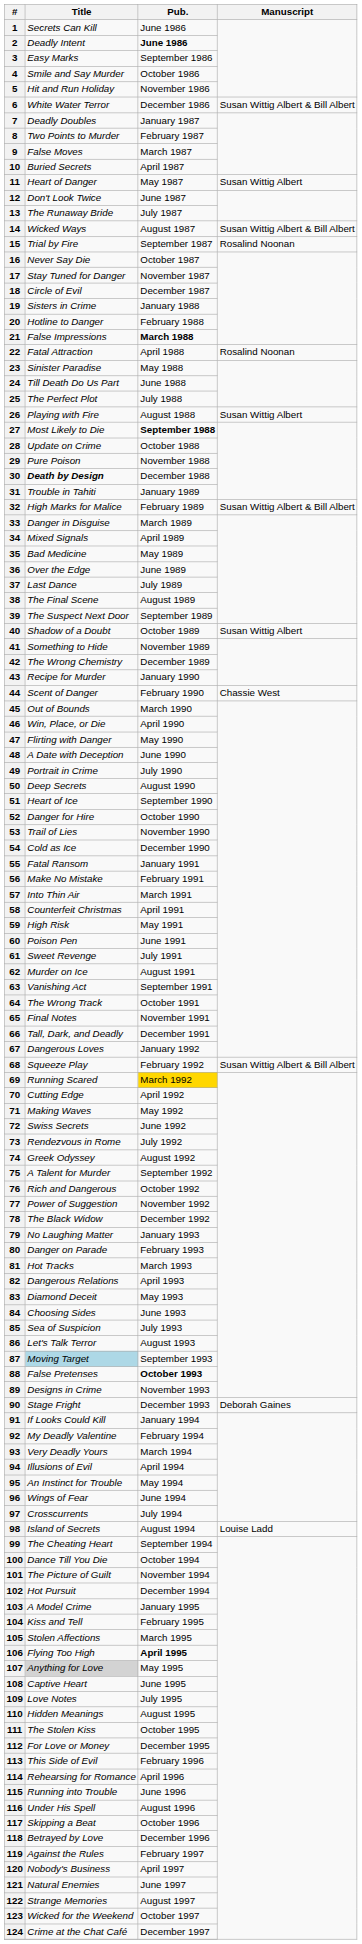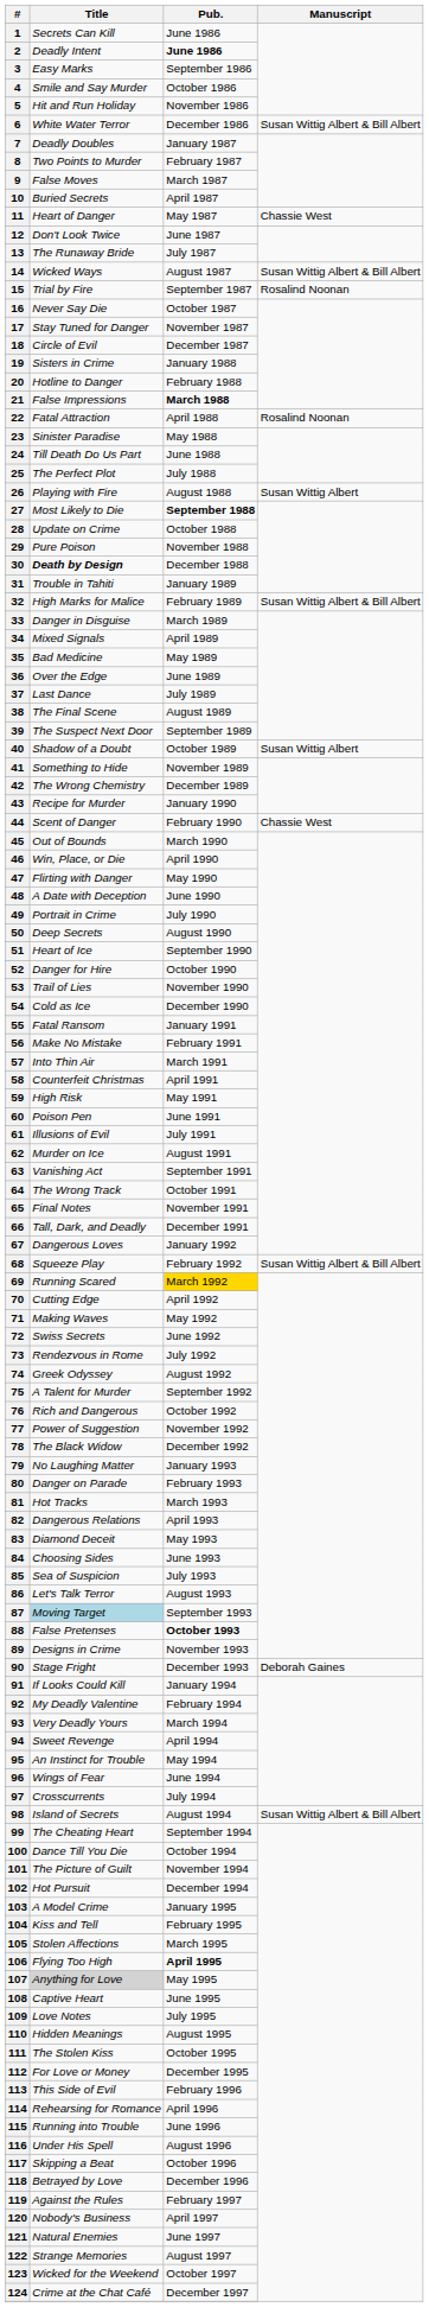 <table class="wikitable">
 <tr>
 <th>#</th>
 <th>Title</th>
 <th>Pub.</th>
 <th>Manuscript</th>
 </tr>
 <tr>
 <th>1</th>
 <td><em>Secrets Can Kill</em></td>
 <td>June 1986</td>
 </tr>
 <tr>
 <th>2</th>
 <td><em>Deadly Intent</em></td>
 <td><strong>June 1986</strong></td>
 </tr>
 <tr>
 <th>3</th>
 <td><em>Easy Marks</em></td>
 <td>September 1986</td>
 </tr>
 <tr>
 <th>4</th>
 <td><em>Smile and Say Murder</em></td>
 <td>October 1986</td>
 </tr>
 <tr>
 <th>5</th>
 <td><em>Hit and Run Holiday</em></td>
 <td>November 1986</td>
 </tr>
 <tr>
 <th>6</th>
 <td><em>White Water Terror</em></td>
 <td>December 1986</td>
 <td>Susan Wittig Albert & Bill Albert</td>
 </tr>
 <tr>
 <th>7</th>
 <td><em>Deadly Doubles</em></td>
 <td>January 1987</td>
 </tr>
 <tr>
 <th>8</th>
 <td><em>Two Points to Murder</em></td>
 <td>February 1987</td>
 </tr>
 <tr>
 <th>9</th>
 <td><em>False Moves</em></td>
 <td>March 1987</td>
 </tr>
 <tr>
 <th>10</th>
 <td><em>Buried Secrets</em></td>
 <td>April 1987</td>
 </tr>
 <tr>
 <th>11</th>
 <td><em>Heart of Danger</em></td>
 <td>May 1987</td>
-<td>Susan Wittig Albert</td>
+<td>Chassie West</td>
 </tr>
 <tr>
 <th>12</th>
 <td><em>Don't Look Twice</em></td>
 <td>June 1987</td>
 </tr>
 <tr>
 <th>13</th>
 <td><em>The Runaway Bride</em></td>
 <td>July 1987</td>
 </tr>
 <tr>
 <th>14</th>
 <td><em>Wicked Ways</em></td>
 <td>August 1987</td>
 <td>Susan Wittig Albert & Bill Albert</td>
 </tr>
 <tr>
 <th>15</th>
 <td><em>Trial by Fire</em></td>
 <td>September 1987</td>
 <td>Rosalind Noonan</td>
 </tr>
 <tr>
 <th>16</th>
 <td><em>Never Say Die</em></td>
 <td>October 1987</td>
 </tr>
 <tr>
 <th>17</th>
 <td><em>Stay Tuned for Danger</em></td>
 <td>November 1987</td>
 </tr>
 <tr>
 <th>18</th>
 <td><em>Circle of Evil</em></td>
 <td>December 1987</td>
 </tr>
 <tr>
 <th>19</th>
 <td><em>Sisters in Crime</em></td>
 <td>January 1988</td>
 </tr>
 <tr>
 <th>20</th>
 <td><em>Hotline to Danger</em></td>
 <td>February 1988</td>
 </tr>
 <tr>
 <th>21</th>
 <td><em>False Impressions</em></td>
 <td><strong>March 1988</strong></td>
 </tr>
 <tr>
 <th>22</th>
 <td><em>Fatal Attraction</em></td>
 <td>April 1988</td>
 <td>Rosalind Noonan</td>
 </tr>
 <tr>
 <th>23</th>
 <td><em>Sinister Paradise</em></td>
 <td>May 1988</td>
 </tr>
 <tr>
 <th>24</th>
 <td><em>Till Death Do Us Part</em></td>
 <td>June 1988</td>
 </tr>
 <tr>
 <th>25</th>
 <td><em>The Perfect Plot</em></td>
 <td>July 1988</td>
 </tr>
 <tr>
 <th>26</th>
 <td><em>Playing with Fire</em></td>
 <td>August 1988</td>
 <td>Susan Wittig Albert</td>
 </tr>
 <tr>
 <th>27</th>
 <td><em>Most Likely to Die</em></td>
 <td><strong>September 1988</strong></td>
 </tr>
 <tr>
 <th>28</th>
 <td><em>Update on Crime</em></td>
 <td>October 1988</td>
 </tr>
 <tr>
 <th>29</th>
 <td><em>Pure Poison</em></td>
 <td>November 1988</td>
 </tr>
 <tr>
 <th>30</th>
 <td><strong><em>Death by Design</em></strong></td>
 <td>December 1988</td>
 </tr>
 <tr>
 <th>31</th>
 <td><em>Trouble in Tahiti</em></td>
 <td>January 1989</td>
 </tr>
 <tr>
 <th>32</th>
 <td><em>High Marks for Malice</em></td>
 <td>February 1989</td>
 <td>Susan Wittig Albert & Bill Albert</td>
 </tr>
 <tr>
 <th>33</th>
 <td><em>Danger in Disguise</em></td>
 <td>March 1989</td>
 </tr>
 <tr>
 <th>34</th>
 <td><em>Mixed Signals</em></td>
 <td>April 1989</td>
 </tr>
 <tr>
 <th>35</th>
 <td><em>Bad Medicine</em></td>
 <td>May 1989</td>
 </tr>
 <tr>
 <th>36</th>
 <td><em>Over the Edge</em></td>
 <td>June 1989</td>
 </tr>
 <tr>
 <th>37</th>
 <td><em>Last Dance</em></td>
 <td>July 1989</td>
 </tr>
 <tr>
 <th>38</th>
 <td><em>The Final Scene</em></td>
 <td>August 1989</td>
 </tr>
 <tr>
 <th>39</th>
 <td><em>The Suspect Next Door</em></td>
 <td>September 1989</td>
 </tr>
 <tr>
 <th>40</th>
 <td><em>Shadow of a Doubt</em></td>
 <td>October 1989</td>
 <td>Susan Wittig Albert</td>
 </tr>
 <tr>
 <th>41</th>
 <td><em>Something to Hide</em></td>
 <td>November 1989</td>
 </tr>
 <tr>
 <th>42</th>
 <td><em>The Wrong Chemistry</em></td>
 <td>December 1989</td>
 </tr>
 <tr>
 <th>43</th>
 <td><em>Recipe for Murder</em></td>
 <td>January 1990</td>
 </tr>
 <tr>
 <th>44</th>
 <td><em>Scent of Danger</em></td>
 <td>February 1990</td>
 <td>Chassie West</td>
 </tr>
 <tr>
 <th>45</th>
 <td><em>Out of Bounds</em></td>
 <td>March 1990</td>
 </tr>
 <tr>
 <th>46</th>
 <td><em>Win, Place, or Die</em></td>
 <td>April 1990</td>
 </tr>
 <tr>
 <th>47</th>
 <td><em>Flirting with Danger</em></td>
 <td>May 1990</td>
 </tr>
 <tr>
 <th>48</th>
 <td><em>A Date with Deception</em></td>
 <td>June 1990</td>
 </tr>
 <tr>
 <th>49</th>
 <td><em>Portrait in Crime</em></td>
 <td>July 1990</td>
 </tr>
 <tr>
 <th>50</th>
 <td><em>Deep Secrets</em></td>
 <td>August 1990</td>
 </tr>
 <tr>
 <th>51</th>
 <td><em>Heart of Ice</em></td>
 <td>September 1990</td>
 </tr>
 <tr>
 <th>52</th>
 <td><em>Danger for Hire</em></td>
 <td>October 1990</td>
 </tr>
 <tr>
 <th>53</th>
 <td><em>Trail of Lies</em></td>
 <td>November 1990</td>
 </tr>
 <tr>
 <th>54</th>
 <td><em>Cold as Ice</em></td>
 <td>December 1990</td>
 </tr>
 <tr>
 <th>55</th>
 <td><em>Fatal Ransom</em></td>
 <td>January 1991</td>
 </tr>
 <tr>
 <th>56</th>
 <td><em>Make No Mistake</em></td>
 <td>February 1991</td>
 </tr>
 <tr>
 <th>57</th>
 <td><em>Into Thin Air</em></td>
 <td>March 1991</td>
 </tr>
 <tr>
 <th>58</th>
 <td><em>Counterfeit Christmas</em></td>
 <td>April 1991</td>
 </tr>
 <tr>
 <th>59</th>
 <td><em>High Risk</em></td>
 <td>May 1991</td>
 </tr>
 <tr>
 <th>60</th>
 <td><em>Poison Pen</em></td>
 <td>June 1991</td>
 </tr>
 <tr>
 <th>61</th>
-<td><em>Sweet Revenge</em></td>
+<td><em>Illusions of Evil</em></td>
 <td>July 1991</td>
 </tr>
 <tr>
 <th>62</th>
 <td><em>Murder on Ice</em></td>
 <td>August 1991</td>
 </tr>
 <tr>
 <th>63</th>
 <td><em>Vanishing Act</em></td>
 <td>September 1991</td>
 </tr>
 <tr>
 <th>64</th>
 <td><em>The Wrong Track</em></td>
 <td>October 1991</td>
 </tr>
 <tr>
 <th>65</th>
 <td><em>Final Notes</em></td>
 <td>November 1991</td>
 </tr>
 <tr>
 <th>66</th>
 <td><em>Tall, Dark, and Deadly</em></td>
 <td>December 1991</td>
 </tr>
 <tr>
 <th>67</th>
 <td><em>Dangerous Loves</em></td>
 <td>January 1992</td>
 </tr>
 <tr>
 <th>68</th>
 <td><em>Squeeze Play</em></td>
 <td>February 1992</td>
 <td>Susan Wittig Albert & Bill Albert</td>
 </tr>
 <tr>
 <th>69</th>
 <td><em>Running Scared</em></td>
 <td style="background: gold;">March 1992</td>
 </tr>
 <tr>
 <th>70</th>
 <td><em>Cutting Edge</em></td>
 <td>April 1992</td>
 </tr>
 <tr>
 <th>71</th>
 <td><em>Making Waves</em></td>
 <td>May 1992</td>
 </tr>
 <tr>
 <th>72</th>
 <td><em>Swiss Secrets</em></td>
 <td>June 1992</td>
 </tr>
 <tr>
 <th>73</th>
 <td><em>Rendezvous in Rome</em></td>
 <td>July 1992</td>
 </tr>
 <tr>
 <th>74</th>
 <td><em>Greek Odyssey</em></td>
 <td>August 1992</td>
 </tr>
 <tr>
 <th>75</th>
 <td><em>A Talent for Murder</em></td>
 <td>September 1992</td>
 </tr>
 <tr>
 <th>76</th>
 <td><em>Rich and Dangerous</em></td>
 <td>October 1992</td>
 </tr>
 <tr>
 <th>77</th>
 <td><em>Power of Suggestion</em></td>
 <td>November 1992</td>
 </tr>
 <tr>
 <th>78</th>
 <td><em>The Black Widow</em></td>
 <td>December 1992</td>
 </tr>
 <tr>
 <th>79</th>
 <td><em>No Laughing Matter</em></td>
 <td>January 1993</td>
 </tr>
 <tr>
 <th>80</th>
 <td><em>Danger on Parade</em></td>
 <td>February 1993</td>
 </tr>
 <tr>
 <th>81</th>
 <td><em>Hot Tracks</em></td>
 <td>March 1993</td>
 </tr>
 <tr>
 <th>82</th>
 <td><em>Dangerous Relations</em></td>
 <td>April 1993</td>
 </tr>
 <tr>
 <th>83</th>
 <td><em>Diamond Deceit</em></td>
 <td>May 1993</td>
 </tr>
 <tr>
 <th>84</th>
 <td><em>Choosing Sides</em></td>
 <td>June 1993</td>
 </tr>
 <tr>
 <th>85</th>
 <td><em>Sea of Suspicion</em></td>
 <td>July 1993</td>
 </tr>
 <tr>
 <th>86</th>
 <td><em>Let's Talk Terror</em></td>
 <td>August 1993</td>
 </tr>
 <tr>
 <th>87</th>
 <td style="background: lightblue;"><em>Moving Target</em></td>
 <td>September 1993</td>
 </tr>
 <tr>
 <th>88</th>
 <td><em>False Pretenses</em></td>
 <td><strong>October 1993</strong></td>
 </tr>
 <tr>
 <th>89</th>
 <td><em>Designs in Crime</em></td>
 <td>November 1993</td>
 </tr>
 <tr>
 <th>90</th>
 <td><em>Stage Fright</em></td>
 <td>December 1993</td>
 <td>Deborah Gaines</td>
 </tr>
 <tr>
 <th>91</th>
 <td><em>If Looks Could Kill</em></td>
 <td>January 1994</td>
 </tr>
 <tr>
 <th>92</th>
 <td><em>My Deadly Valentine</em></td>
 <td>February 1994</td>
 </tr>
 <tr>
 <th>93</th>
 <td><em>Very Deadly Yours</em></td>
 <td>March 1994</td>
 </tr>
 <tr>
 <th>94</th>
-<td><em>Illusions of Evil</em></td>
+<td><em>Sweet Revenge</em></td>
 <td>April 1994</td>
 </tr>
 <tr>
 <th>95</th>
 <td><em>An Instinct for Trouble</em></td>
 <td>May 1994</td>
 </tr>
 <tr>
 <th>96</th>
 <td><em>Wings of Fear</em></td>
 <td>June 1994</td>
 </tr>
 <tr>
 <th>97</th>
 <td><em>Crosscurrents</em></td>
 <td>July 1994</td>
 </tr>
 <tr>
 <th>98</th>
 <td><em>Island of Secrets</em></td>
 <td>August 1994</td>
-<td>Louise Ladd</td>
+<td>Susan Wittig Albert & Bill Albert</td>
 </tr>
 <tr>
 <th>99</th>
 <td><em>The Cheating Heart</em></td>
 <td>September 1994</td>
 </tr>
 <tr>
 <th>100</th>
 <td><em>Dance Till You Die</em></td>
 <td>October 1994</td>
 </tr>
 <tr>
 <th>101</th>
 <td><em>The Picture of Guilt</em></td>
 <td>November 1994</td>
 </tr>
 <tr>
 <th>102</th>
 <td><em>Hot Pursuit</em></td>
 <td>December 1994</td>
 </tr>
 <tr>
 <th>103</th>
 <td><em>A Model Crime</em></td>
 <td>January 1995</td>
 </tr>
 <tr>
 <th>104</th>
 <td><em>Kiss and Tell</em></td>
 <td>February 1995</td>
 </tr>
 <tr>
 <th>105</th>
 <td><em>Stolen Affections</em></td>
 <td>March 1995</td>
 </tr>
 <tr>
 <th>106</th>
 <td><em>Flying Too High</em></td>
 <td><strong>April 1995</strong></td>
 </tr>
 <tr>
 <th>107</th>
 <td style="background: lightgrey;"><em>Anything for Love</em></td>
 <td>May 1995</td>
 </tr>
 <tr>
 <th>108</th>
 <td><em>Captive Heart</em></td>
 <td>June 1995</td>
 </tr>
 <tr>
 <th>109</th>
 <td><em>Love Notes</em></td>
 <td>July 1995</td>
 </tr>
 <tr>
 <th>110</th>
 <td><em>Hidden Meanings</em></td>
 <td>August 1995</td>
 </tr>
 <tr>
 <th>111</th>
 <td><em>The Stolen Kiss</em></td>
 <td>October 1995</td>
 </tr>
 <tr>
 <th>112</th>
 <td><em>For Love or Money</em></td>
 <td>December 1995</td>
 </tr>
 <tr>
 <th>113</th>
 <td><em>This Side of Evil</em></td>
 <td>February 1996</td>
 </tr>
 <tr>
 <th>114</th>
 <td><em>Rehearsing for Romance</em></td>
 <td>April 1996</td>
 </tr>
 <tr>
 <th>115</th>
 <td><em>Running into Trouble</em></td>
 <td>June 1996</td>
 </tr>
 <tr>
 <th>116</th>
 <td><em>Under His Spell</em></td>
 <td>August 1996</td>
 </tr>
 <tr>
 <th>117</th>
 <td><em>Skipping a Beat</em></td>
 <td>October 1996</td>
 </tr>
 <tr>
 <th>118</th>
 <td><em>Betrayed by Love</em></td>
 <td>December 1996</td>
 </tr>
 <tr>
 <th>119</th>
 <td><em>Against the Rules</em></td>
 <td>February 1997</td>
 </tr>
 <tr>
 <th>120</th>
 <td><em>Nobody's Business</em></td>
 <td>April 1997</td>
 </tr>
 <tr>
 <th>121</th>
 <td><em>Natural Enemies</em></td>
 <td>June 1997</td>
 </tr>
 <tr>
 <th>122</th>
 <td><em>Strange Memories</em></td>
 <td>August 1997</td>
 </tr>
 <tr>
 <th>123</th>
 <td><em>Wicked for the Weekend</em></td>
 <td>October 1997</td>
 </tr>
 <tr>
 <th>124</th>
 <td><em>Crime at the Chat Café</em></td>
 <td>December 1997</td>
 </tr>
 <tr>
 </tr>
 </table>
